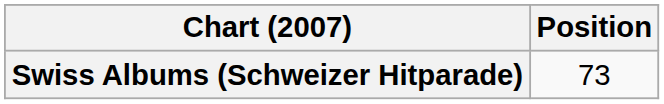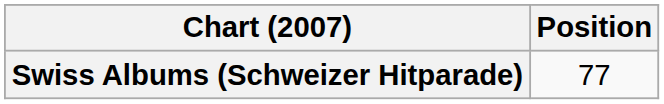 <table class="wikitable plainrowheaders" style="text-align:center">
 <tr>
 <th scope="col">Chart (2007)</th>
 <th scope="col">Position</th>
 </tr>
 <tr>
 <th scope="row">Swiss Albums (Schweizer Hitparade)</th>
-<td>73</td>
+<td>77</td>
 </tr>
 </table>
